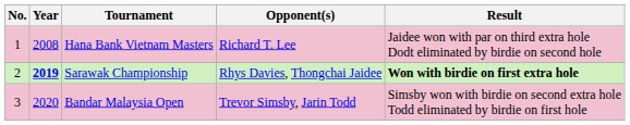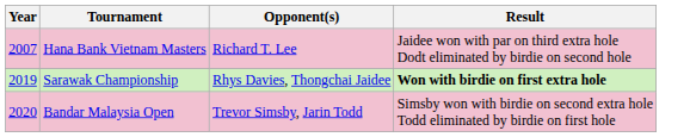 <table class="wikitable" style="font-size:95%;">
 <tr>
-<th>No.</th>
 <th>Year</th>
 <th>Tournament</th>
 <th>Opponent(s)</th>
 <th>Result</th>
 </tr>
 <tr style="background:#F2C1D1;">
-<td align=center>1</td>
-<td><a href='#'>2008</a></td>
+<td><a href='#'>2007</a></td>
 <td><a href='#'>Hana Bank Vietnam Masters</a></td>
 <td> <a href='#'>Richard T. Lee</a></td>
 <td>Jaidee won with par on third extra hole<br>Dodt eliminated by birdie on second hole</td>
 </tr>
 <tr style="background:#D0F0C0;">
-<td align=center>2</td>
-<td><strong><a href='#'>2019</a></strong></td>
+<td><a href='#'>2019</a></td>
 <td><a href='#'>Sarawak Championship</a></td>
 <td> <a href='#'>Rhys Davies</a>,  <a href='#'>Thongchai Jaidee</a></td>
 <td><strong>Won with birdie on first extra hole</strong></td>
 </tr>
 <tr style="background:#F2C1D1;">
-<td align=center>3</td>
 <td><a href='#'>2020</a></td>
 <td><a href='#'>Bandar Malaysia Open</a></td>
 <td> <a href='#'>Trevor Simsby</a>,  <a href='#'>Jarin Todd</a></td>
 <td>Simsby won with birdie on second extra hole<br>Todd eliminated by birdie on first hole</td>
 </tr>
 </table>
